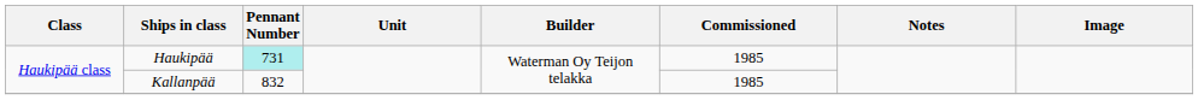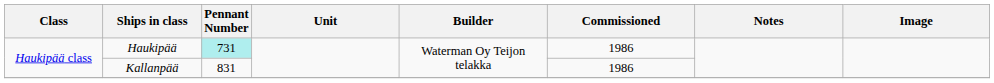 <table class="wikitable" border="1" style="width:100%; text-align:center;">
 <tr>
 <th width="10%">Class</th>
 <th width="10%">Ships in class</th>
 <th width="5%">Pennant Number</th>
 <th width="15%">Unit</th>
 <th width="15%">Builder</th>
 <th width="15%">Commissioned</th>
 <th width="15%">Notes</th>
 <th width="80px">Image</th>
 </tr>
 <tr>
 <td rowspan="2"><a href='#'><em>Haukipää</em> class</a></td>
 <td><em>Haukipää</em></td>
 <td style="background: paleturquoise;">731</td>
 <td rowspan="2"></td>
 <td rowspan="2">Waterman Oy Teijon telakka</td>
-<td>1985</td>
+<td>1986</td>
 <td rowspan="2"></td>
 <td rowspan="2"></td>
 </tr>
 <tr>
 <td><em>Kallanpää</em></td>
-<td>832</td>
-<td>1985</td>
+<td>831</td>
+<td>1986</td>
 </tr>
 <tr>
 </tr>
 </table>
